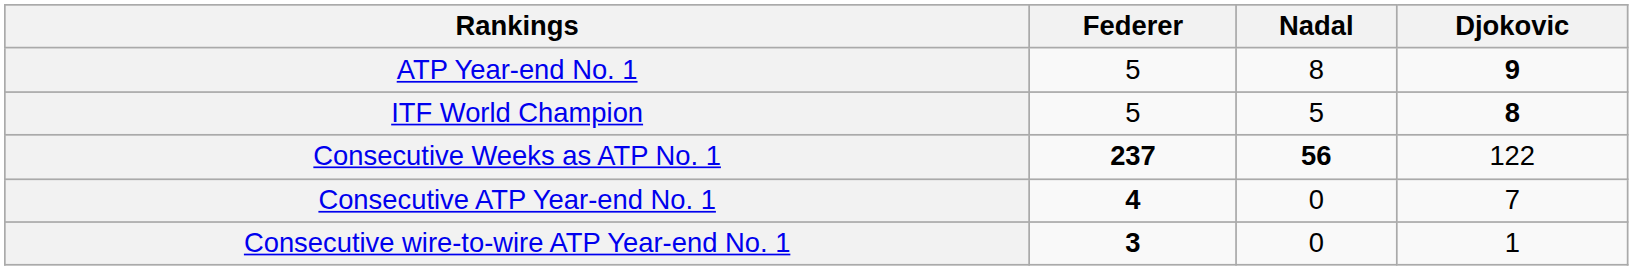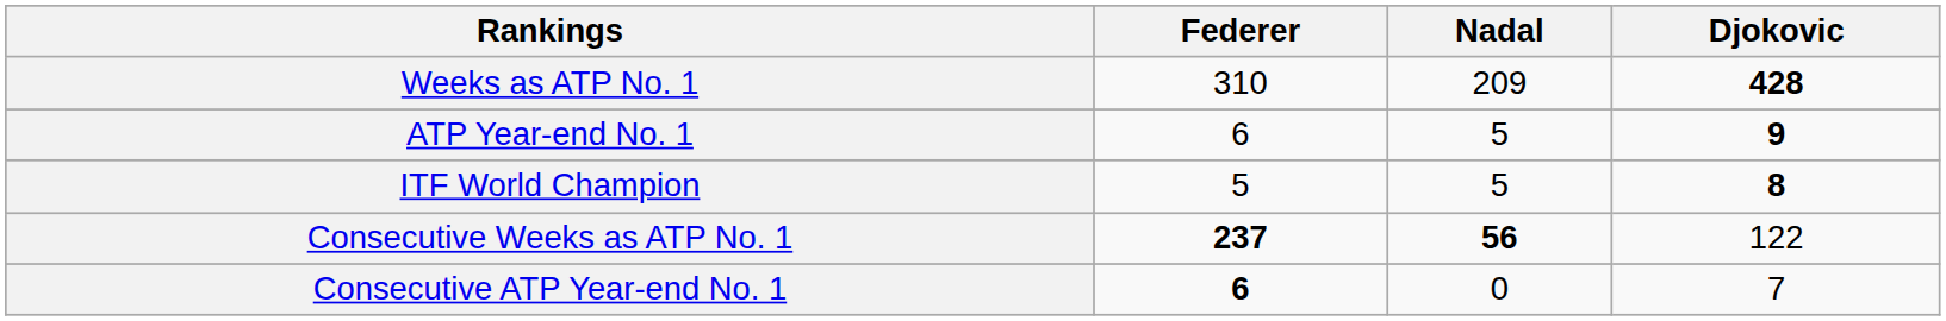 <table class=wikitable style="width:60%; vertical-align:top; text-align:center;">
 <tr>
 <th>Rankings</th>
 <th>Federer</th>
 <th>Nadal</th>
 <th>Djokovic</th>
 </tr>
 <tr>
+<td style="background:#F2F2F2;"><a href='#'>Weeks as ATP No. 1</a></td>
+<td>310</td>
+<td>209</td>
+<td><strong>428</strong></td>
+</tr>
+<tr>
 <td style="background:#F2F2F2;"><a href='#'>ATP Year-end No. 1</a></td>
+<td>6</td>
 <td>5</td>
-<td>8</td>
 <td><strong>9</strong></td>
 </tr>
 <tr>
 <td style="background:#F2F2F2;"><a href='#'>ITF World Champion</a></td>
 <td>5</td>
 <td>5</td>
 <td><strong>8</strong></td>
 </tr>
 <tr>
 <td style="background:#F2F2F2;"><a href='#'>Consecutive Weeks as ATP No. 1</a></td>
 <td><strong>237</strong></td>
 <td><strong>56</strong></td>
 <td>122</td>
 </tr>
 <tr>
 <td style="background:#F2F2F2;"><a href='#'>Consecutive ATP Year-end No. 1</a></td>
-<td><strong>4</strong></td>
+<td><strong>6</strong></td>
 <td>0</td>
 <td>7</td>
 </tr>
-<tr>
-<td style="background:#F2F2F2;"><a href='#'>Consecutive wire-to-wire ATP Year-end No. 1</a></td>
-<td><strong>3</strong></td>
-<td>0</td>
-<td>1</td>
-</tr>
 </table>
